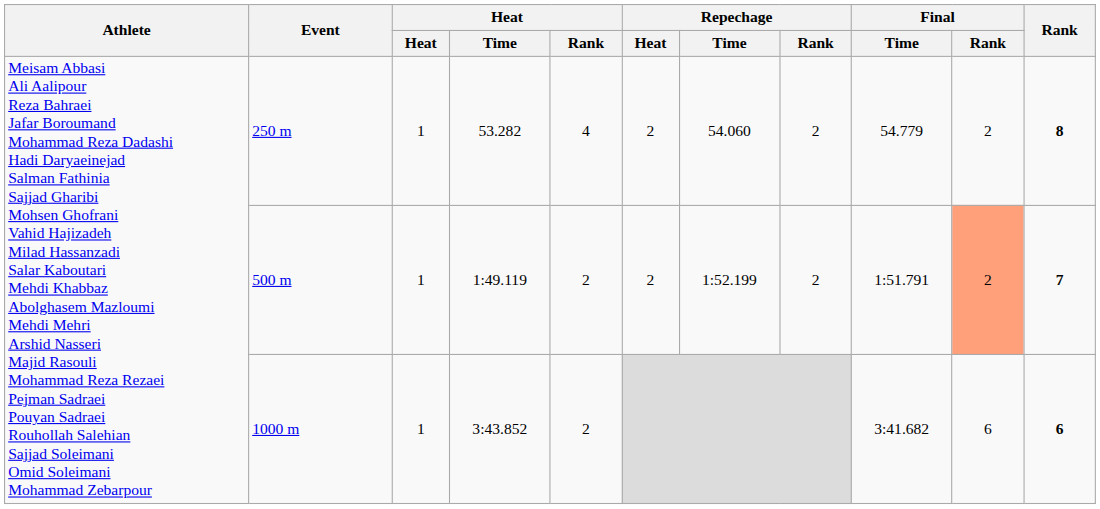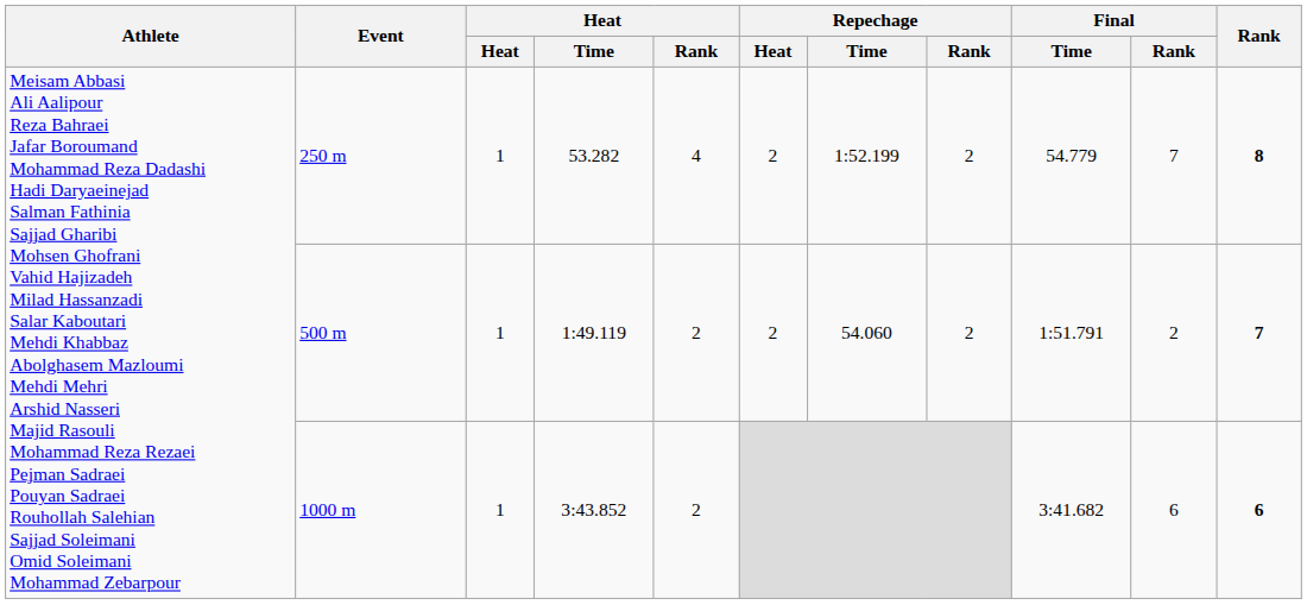 <table class="wikitable" width="80%" style="text-align:center; font-size:90%">
 <tr>
 <th rowspan="2" width="17%">Athlete</th>
 <th rowspan="2" width="10%">Event</th>
 <th colspan="3">Heat</th>
 <th colspan="3">Repechage</th>
 <th colspan="2">Final</th>
 <th rowspan="2" width="5%">Rank</th>
 </tr>
 <tr>
 <th width="4%">Heat</th>
 <th width="7%">Time</th>
 <th width="5%">Rank</th>
 <th width="4%">Heat</th>
 <th width="7%">Time</th>
 <th width="5%">Rank</th>
 <th width="7%">Time</th>
 <th width="5%">Rank</th>
 </tr>
 <tr>
 <td rowspan=3 align="left"><a href='#'>Meisam Abbasi</a><br><a href='#'>Ali Aalipour</a><br><a href='#'>Reza Bahraei</a><br><a href='#'>Jafar Boroumand</a><br><a href='#'>Mohammad Reza Dadashi</a><br><a href='#'>Hadi Daryaeinejad</a><br><a href='#'>Salman Fathinia</a><br><a href='#'>Sajjad Gharibi</a><br><a href='#'>Mohsen Ghofrani</a><br><a href='#'>Vahid Hajizadeh</a><br><a href='#'>Milad Hassanzadi</a><br><a href='#'>Salar Kaboutari</a><br><a href='#'>Mehdi Khabbaz</a><br><a href='#'>Abolghasem Mazloumi</a><br><a href='#'>Mehdi Mehri</a><br><a href='#'>Arshid Nasseri</a><br><a href='#'>Majid Rasouli</a><br><a href='#'>Mohammad Reza Rezaei</a><br><a href='#'>Pejman Sadraei</a><br><a href='#'>Pouyan Sadraei</a><br><a href='#'>Rouhollah Salehian</a><br><a href='#'>Sajjad Soleimani</a><br><a href='#'>Omid Soleimani</a><br><a href='#'>Mohammad Zebarpour</a></td>
 <td align="left"><a href='#'>250 m</a></td>
 <td>1</td>
 <td>53.282</td>
 <td>4</td>
 <td>2</td>
-<td>54.060</td>
+<td>1:52.199</td>
 <td>2 <strong></strong></td>
 <td>54.779</td>
-<td>2</td>
+<td>7</td>
 <td><strong>8</strong></td>
 </tr>
 <tr>
 <td align="left"><a href='#'>500 m</a></td>
 <td>1</td>
 <td>1:49.119</td>
 <td>2</td>
 <td>2</td>
-<td>1:52.199</td>
+<td>54.060</td>
 <td>2 <strong></strong></td>
 <td>1:51.791</td>
-<td style="background: lightsalmon;">2</td>
+<td>2</td>
 <td><strong>7</strong></td>
 </tr>
 <tr>
 <td align="left"><a href='#'>1000 m</a></td>
 <td>1</td>
 <td>3:43.852</td>
 <td>2 <strong></strong></td>
 <td colspan=3 bgcolor=#DCDCDC></td>
 <td>3:41.682</td>
 <td>6</td>
 <td><strong>6</strong></td>
 </tr>
 </table>
